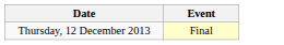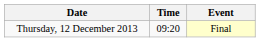 <table class = "wikitable" style="text-align:center;">
 <tr>
 <th width=220>Date</th>
+<th width=50>Time</th>
 <th width=100>Event</th>
 </tr>
 <tr>
 <td>Thursday, 12 December 2013</td>
+<td>09:20</td>
 <td bgcolor=ffffcc>Final</td>
 </tr>
 </table>
